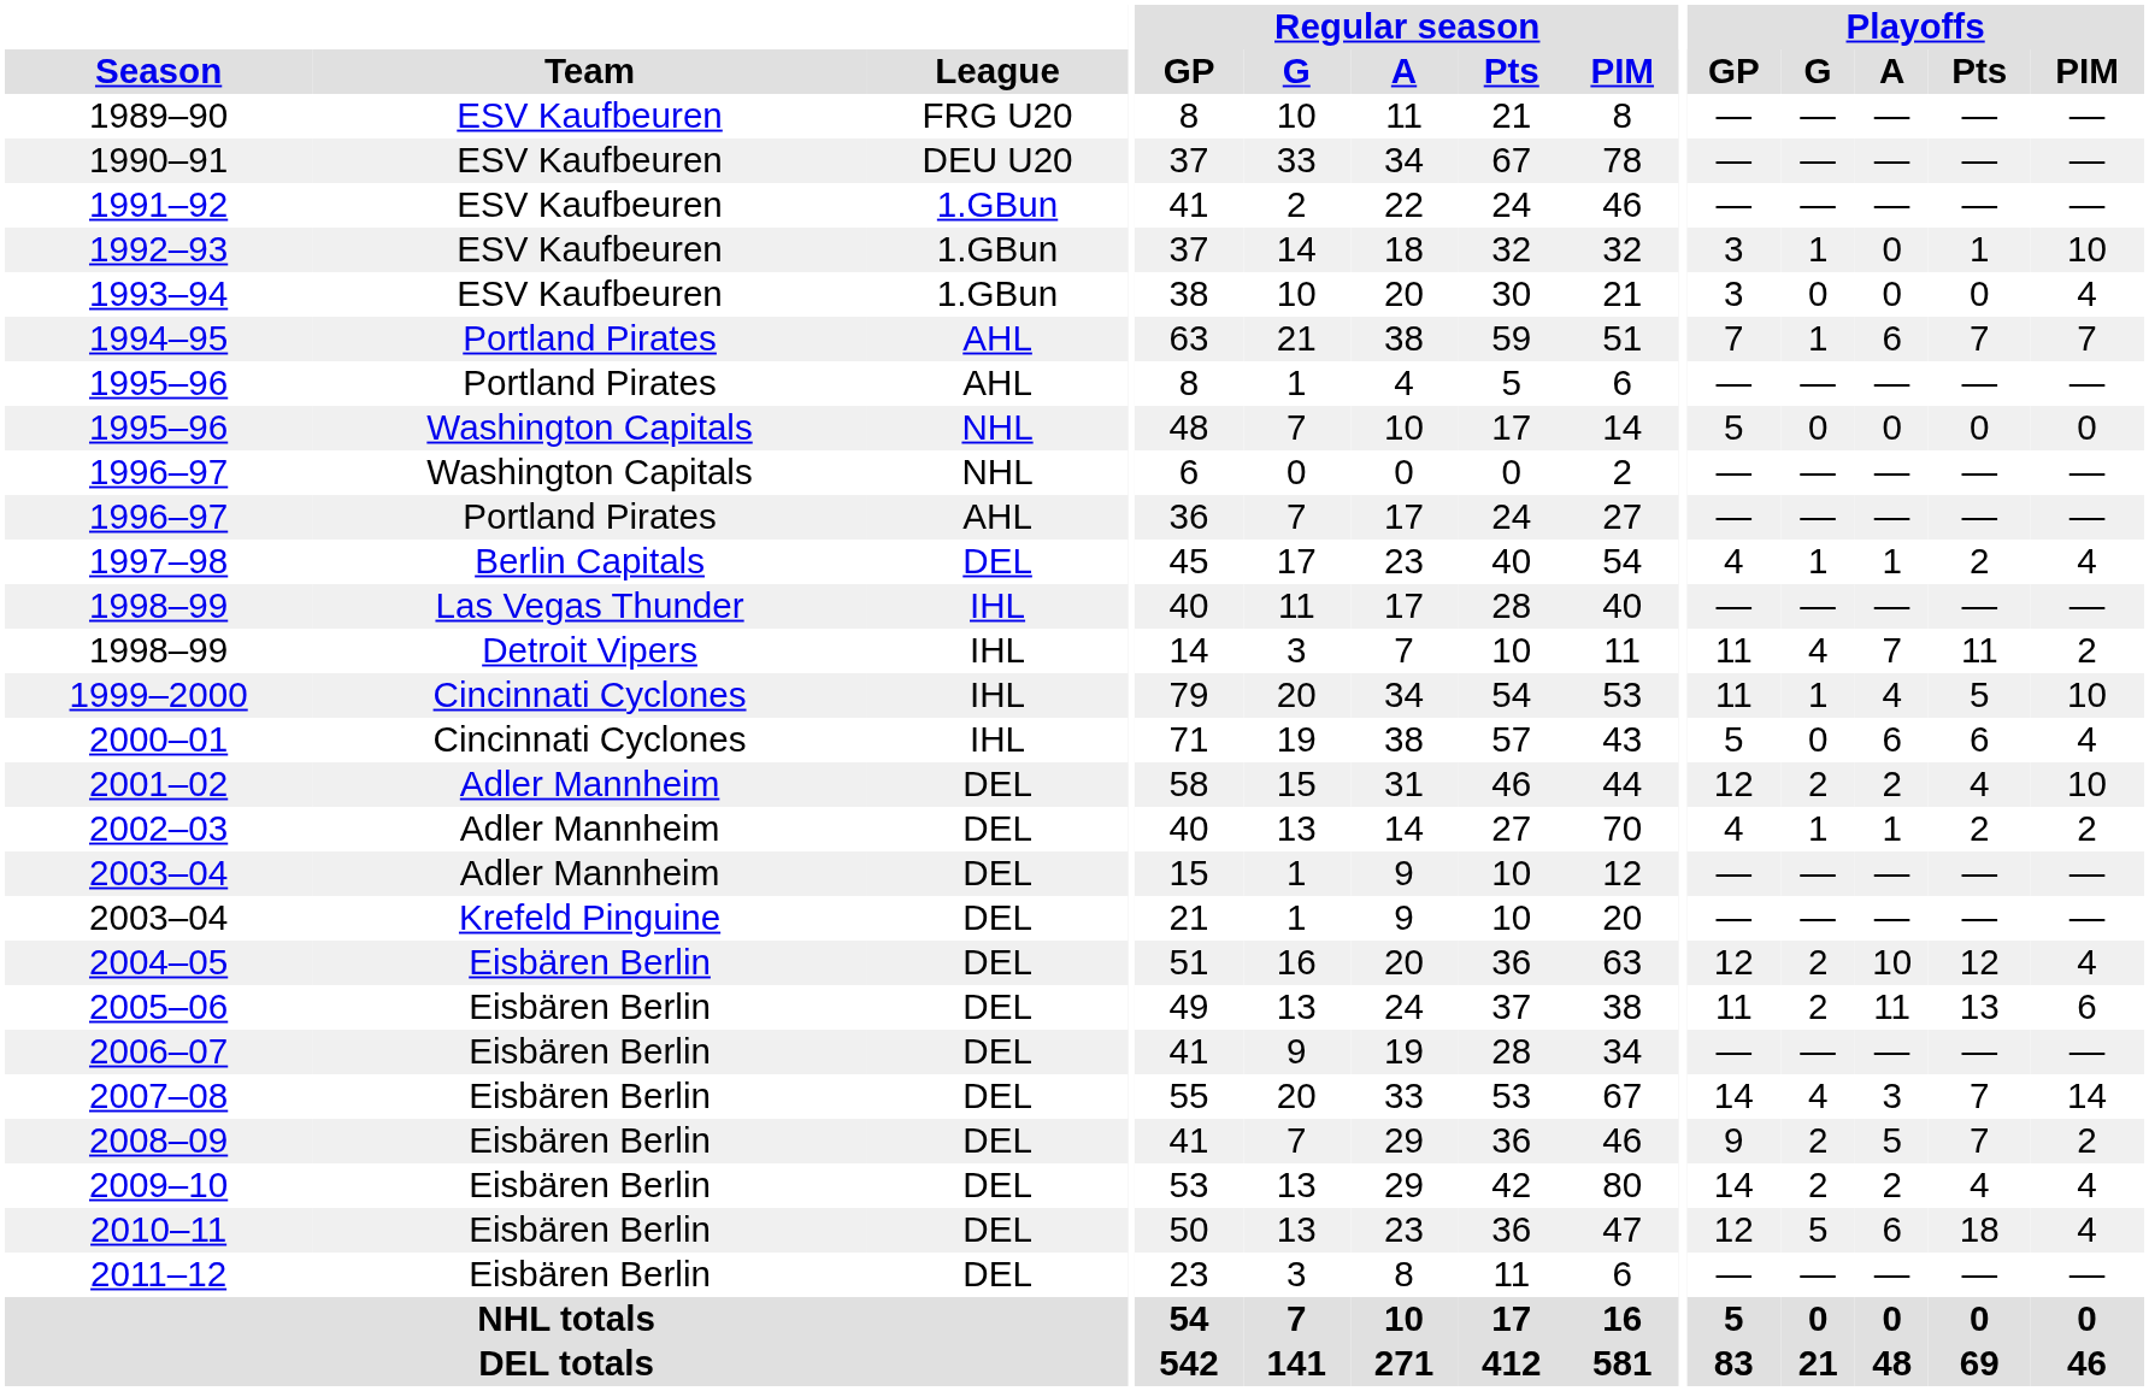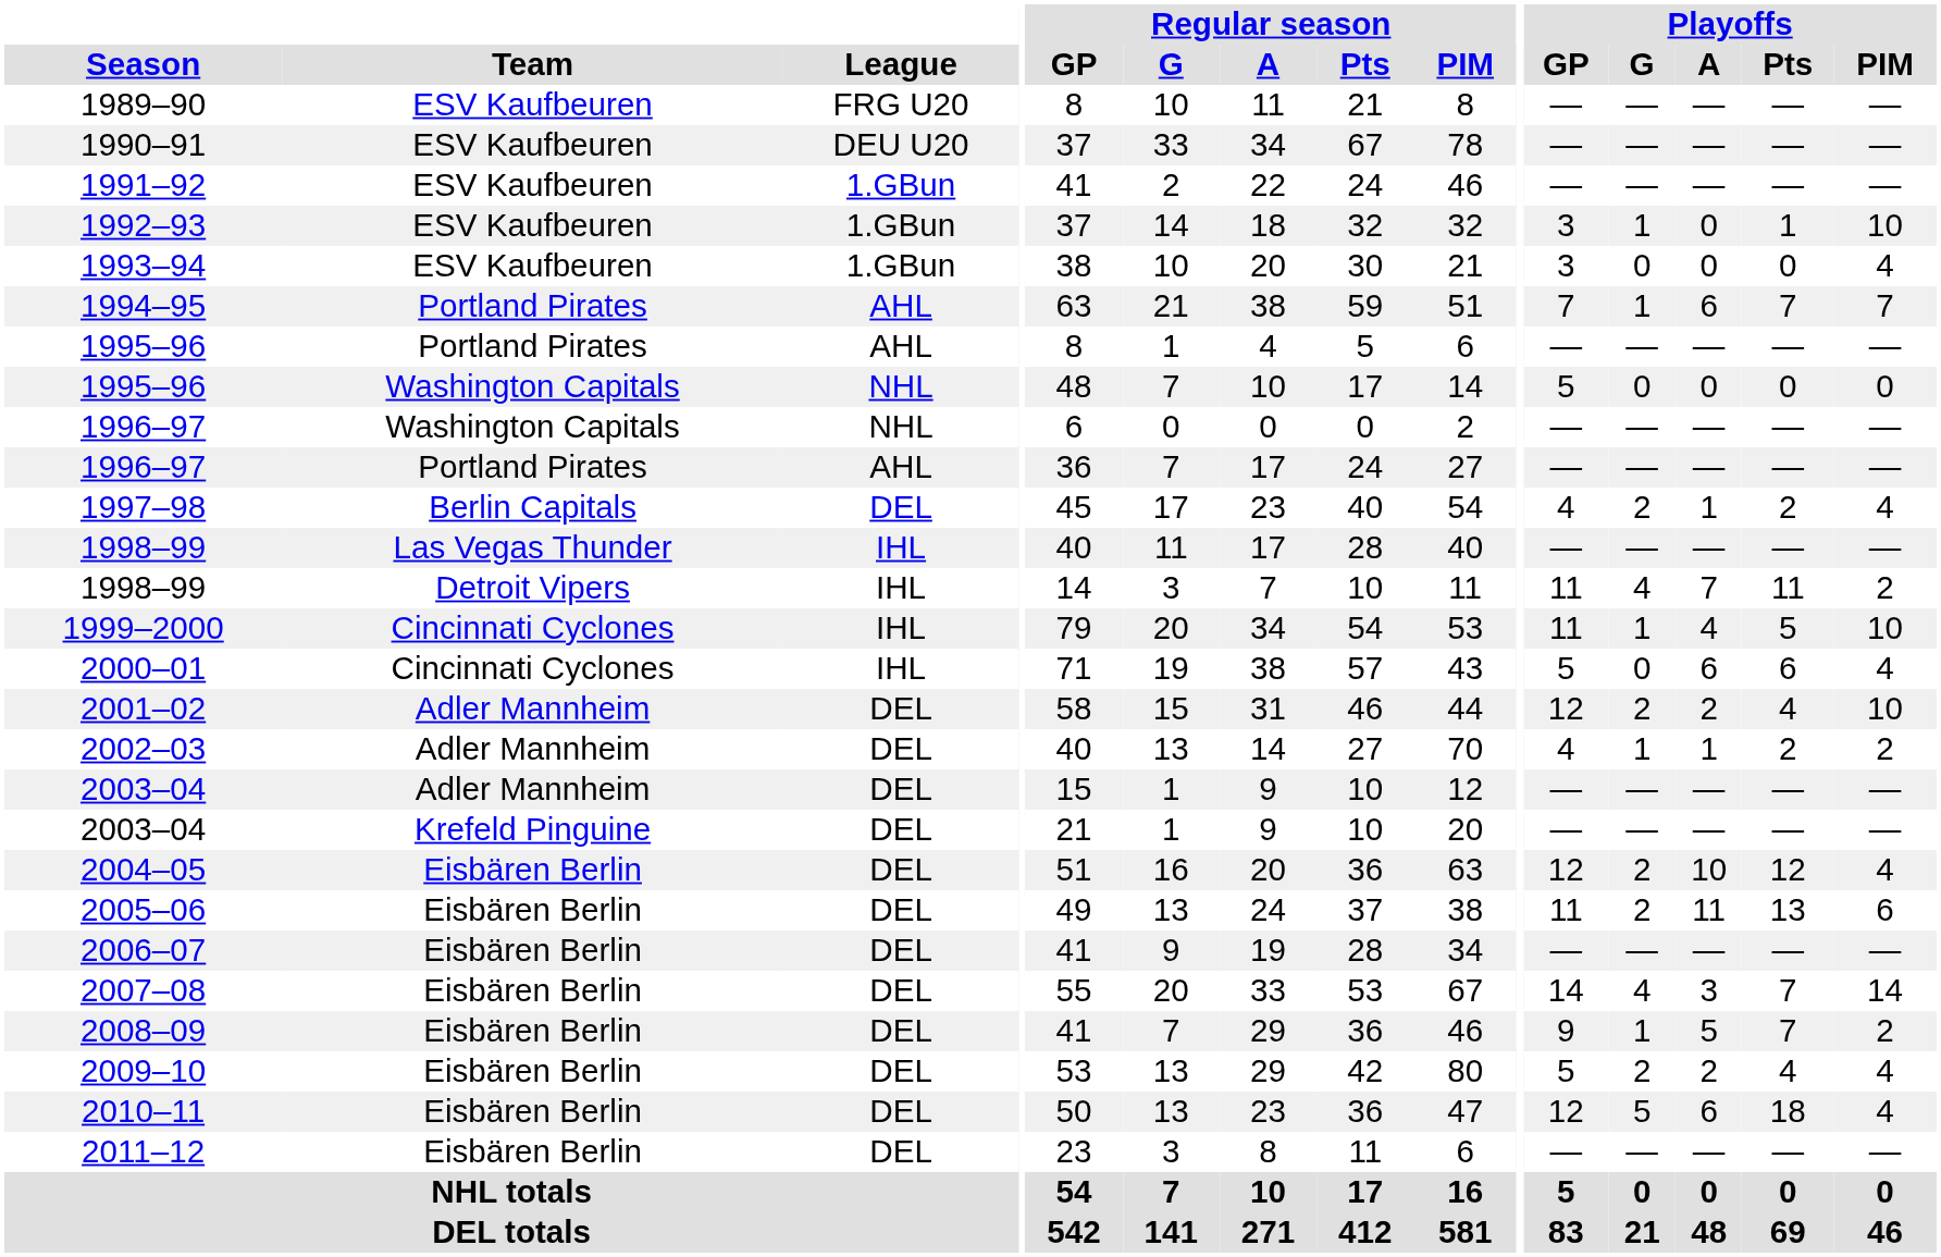 <table border="0" cellpadding="1" cellspacing="0" style="text-align:center; width:60em">
 <tr bgcolor="#e0e0e0">
 <th colspan="3" bgcolor="#ffffff"></th>
 <th rowspan="99" bgcolor="#ffffff"></th>
 <th colspan="5"><a href='#'>Regular season</a></th>
 <th rowspan="99" bgcolor="#ffffff"></th>
 <th colspan="5"><a href='#'>Playoffs</a></th>
 </tr>
 <tr bgcolor="#e0e0e0">
 <th><a href='#'>Season</a></th>
 <th>Team</th>
 <th>League</th>
 <th>GP</th>
 <th><a href='#'>G</a></th>
 <th><a href='#'>A</a></th>
 <th><a href='#'>Pts</a></th>
 <th><a href='#'>PIM</a></th>
 <th>GP</th>
 <th>G</th>
 <th>A</th>
 <th>Pts</th>
 <th>PIM</th>
 </tr>
 <tr>
 <td>1989–90</td>
 <td><a href='#'>ESV Kaufbeuren</a></td>
 <td>FRG U20</td>
 <td>8</td>
 <td>10</td>
 <td>11</td>
 <td>21</td>
 <td>8</td>
 <td>—</td>
 <td>—</td>
 <td>—</td>
 <td>—</td>
 <td>—</td>
 </tr>
 <tr bgcolor="#f0f0f0">
 <td>1990–91</td>
 <td>ESV Kaufbeuren</td>
 <td>DEU U20</td>
 <td>37</td>
 <td>33</td>
 <td>34</td>
 <td>67</td>
 <td>78</td>
 <td>—</td>
 <td>—</td>
 <td>—</td>
 <td>—</td>
 <td>—</td>
 </tr>
 <tr>
 <td><a href='#'>1991–92</a></td>
 <td>ESV Kaufbeuren</td>
 <td><a href='#'>1.GBun</a></td>
 <td>41</td>
 <td>2</td>
 <td>22</td>
 <td>24</td>
 <td>46</td>
 <td>—</td>
 <td>—</td>
 <td>—</td>
 <td>—</td>
 <td>—</td>
 </tr>
 <tr bgcolor="#f0f0f0">
 <td><a href='#'>1992–93</a></td>
 <td>ESV Kaufbeuren</td>
 <td>1.GBun</td>
 <td>37</td>
 <td>14</td>
 <td>18</td>
 <td>32</td>
 <td>32</td>
 <td>3</td>
 <td>1</td>
 <td>0</td>
 <td>1</td>
 <td>10</td>
 </tr>
 <tr>
 <td><a href='#'>1993–94</a></td>
 <td>ESV Kaufbeuren</td>
 <td>1.GBun</td>
 <td>38</td>
 <td>10</td>
 <td>20</td>
 <td>30</td>
 <td>21</td>
 <td>3</td>
 <td>0</td>
 <td>0</td>
 <td>0</td>
 <td>4</td>
 </tr>
 <tr bgcolor="#f0f0f0">
 <td><a href='#'>1994–95</a></td>
 <td><a href='#'>Portland Pirates</a></td>
 <td><a href='#'>AHL</a></td>
 <td>63</td>
 <td>21</td>
 <td>38</td>
 <td>59</td>
 <td>51</td>
 <td>7</td>
 <td>1</td>
 <td>6</td>
 <td>7</td>
 <td>7</td>
 </tr>
 <tr>
 <td><a href='#'>1995–96</a></td>
 <td>Portland Pirates</td>
 <td>AHL</td>
 <td>8</td>
 <td>1</td>
 <td>4</td>
 <td>5</td>
 <td>6</td>
 <td>—</td>
 <td>—</td>
 <td>—</td>
 <td>—</td>
 <td>—</td>
 </tr>
 <tr bgcolor="#f0f0f0">
 <td><a href='#'>1995–96</a></td>
 <td><a href='#'>Washington Capitals</a></td>
 <td><a href='#'>NHL</a></td>
 <td>48</td>
 <td>7</td>
 <td>10</td>
 <td>17</td>
 <td>14</td>
 <td>5</td>
 <td>0</td>
 <td>0</td>
 <td>0</td>
 <td>0</td>
 </tr>
 <tr>
 <td><a href='#'>1996–97</a></td>
 <td>Washington Capitals</td>
 <td>NHL</td>
 <td>6</td>
 <td>0</td>
 <td>0</td>
 <td>0</td>
 <td>2</td>
 <td>—</td>
 <td>—</td>
 <td>—</td>
 <td>—</td>
 <td>—</td>
 </tr>
 <tr bgcolor="#f0f0f0">
 <td><a href='#'>1996–97</a></td>
 <td>Portland Pirates</td>
 <td>AHL</td>
 <td>36</td>
 <td>7</td>
 <td>17</td>
 <td>24</td>
 <td>27</td>
 <td>—</td>
 <td>—</td>
 <td>—</td>
 <td>—</td>
 <td>—</td>
 </tr>
 <tr>
 <td><a href='#'>1997–98</a></td>
 <td><a href='#'>Berlin Capitals</a></td>
 <td><a href='#'>DEL</a></td>
 <td>45</td>
 <td>17</td>
 <td>23</td>
 <td>40</td>
 <td>54</td>
 <td>4</td>
-<td>1</td>
+<td>2</td>
 <td>1</td>
 <td>2</td>
 <td>4</td>
 </tr>
 <tr bgcolor="#f0f0f0">
 <td><a href='#'>1998–99</a></td>
 <td><a href='#'>Las Vegas Thunder</a></td>
 <td><a href='#'>IHL</a></td>
 <td>40</td>
 <td>11</td>
 <td>17</td>
 <td>28</td>
 <td>40</td>
 <td>—</td>
 <td>—</td>
 <td>—</td>
 <td>—</td>
 <td>—</td>
 </tr>
 <tr>
 <td>1998–99</td>
 <td><a href='#'>Detroit Vipers</a></td>
 <td>IHL</td>
 <td>14</td>
 <td>3</td>
 <td>7</td>
 <td>10</td>
 <td>11</td>
 <td>11</td>
 <td>4</td>
 <td>7</td>
 <td>11</td>
 <td>2</td>
 </tr>
 <tr bgcolor="#f0f0f0">
 <td><a href='#'>1999–2000</a></td>
 <td><a href='#'>Cincinnati Cyclones</a></td>
 <td>IHL</td>
 <td>79</td>
 <td>20</td>
 <td>34</td>
 <td>54</td>
 <td>53</td>
 <td>11</td>
 <td>1</td>
 <td>4</td>
 <td>5</td>
 <td>10</td>
 </tr>
 <tr>
 <td><a href='#'>2000–01</a></td>
 <td>Cincinnati Cyclones</td>
 <td>IHL</td>
 <td>71</td>
 <td>19</td>
 <td>38</td>
 <td>57</td>
 <td>43</td>
 <td>5</td>
 <td>0</td>
 <td>6</td>
 <td>6</td>
 <td>4</td>
 </tr>
 <tr bgcolor="#f0f0f0">
 <td><a href='#'>2001–02</a></td>
 <td><a href='#'>Adler Mannheim</a></td>
 <td>DEL</td>
 <td>58</td>
 <td>15</td>
 <td>31</td>
 <td>46</td>
 <td>44</td>
 <td>12</td>
 <td>2</td>
 <td>2</td>
 <td>4</td>
 <td>10</td>
 </tr>
 <tr>
 <td><a href='#'>2002–03</a></td>
 <td>Adler Mannheim</td>
 <td>DEL</td>
 <td>40</td>
 <td>13</td>
 <td>14</td>
 <td>27</td>
 <td>70</td>
 <td>4</td>
 <td>1</td>
 <td>1</td>
 <td>2</td>
 <td>2</td>
 </tr>
 <tr bgcolor="#f0f0f0">
 <td><a href='#'>2003–04</a></td>
 <td>Adler Mannheim</td>
 <td>DEL</td>
 <td>15</td>
 <td>1</td>
 <td>9</td>
 <td>10</td>
 <td>12</td>
 <td>—</td>
 <td>—</td>
 <td>—</td>
 <td>—</td>
 <td>—</td>
 </tr>
 <tr>
 <td>2003–04</td>
 <td><a href='#'>Krefeld Pinguine</a></td>
 <td>DEL</td>
 <td>21</td>
 <td>1</td>
 <td>9</td>
 <td>10</td>
 <td>20</td>
 <td>—</td>
 <td>—</td>
 <td>—</td>
 <td>—</td>
 <td>—</td>
 </tr>
 <tr bgcolor="#f0f0f0">
 <td><a href='#'>2004–05</a></td>
 <td><a href='#'>Eisbären Berlin</a></td>
 <td>DEL</td>
 <td>51</td>
 <td>16</td>
 <td>20</td>
 <td>36</td>
 <td>63</td>
 <td>12</td>
 <td>2</td>
 <td>10</td>
 <td>12</td>
 <td>4</td>
 </tr>
 <tr>
 <td><a href='#'>2005–06</a></td>
 <td>Eisbären Berlin</td>
 <td>DEL</td>
 <td>49</td>
 <td>13</td>
 <td>24</td>
 <td>37</td>
 <td>38</td>
 <td>11</td>
 <td>2</td>
 <td>11</td>
 <td>13</td>
 <td>6</td>
 </tr>
 <tr bgcolor="#f0f0f0">
 <td><a href='#'>2006–07</a></td>
 <td>Eisbären Berlin</td>
 <td>DEL</td>
 <td>41</td>
 <td>9</td>
 <td>19</td>
 <td>28</td>
 <td>34</td>
 <td>—</td>
 <td>—</td>
 <td>—</td>
 <td>—</td>
 <td>—</td>
 </tr>
 <tr>
 <td><a href='#'>2007–08</a></td>
 <td>Eisbären Berlin</td>
 <td>DEL</td>
 <td>55</td>
 <td>20</td>
 <td>33</td>
 <td>53</td>
 <td>67</td>
 <td>14</td>
 <td>4</td>
 <td>3</td>
 <td>7</td>
 <td>14</td>
 </tr>
 <tr bgcolor="#f0f0f0">
 <td><a href='#'>2008–09</a></td>
 <td>Eisbären Berlin</td>
 <td>DEL</td>
 <td>41</td>
 <td>7</td>
 <td>29</td>
 <td>36</td>
 <td>46</td>
 <td>9</td>
-<td>2</td>
+<td>1</td>
 <td>5</td>
 <td>7</td>
 <td>2</td>
 </tr>
 <tr>
 <td><a href='#'>2009–10</a></td>
 <td>Eisbären Berlin</td>
 <td>DEL</td>
 <td>53</td>
 <td>13</td>
 <td>29</td>
 <td>42</td>
 <td>80</td>
-<td>14</td>
+<td>5</td>
 <td>2</td>
 <td>2</td>
 <td>4</td>
 <td>4</td>
 </tr>
 <tr bgcolor="#f0f0f0">
 <td><a href='#'>2010–11</a></td>
 <td>Eisbären Berlin</td>
 <td>DEL</td>
 <td>50</td>
 <td>13</td>
 <td>23</td>
 <td>36</td>
 <td>47</td>
 <td>12</td>
 <td>5</td>
 <td>6</td>
 <td>18</td>
 <td>4</td>
 </tr>
 <tr>
 <td><a href='#'>2011–12</a></td>
 <td>Eisbären Berlin</td>
 <td>DEL</td>
 <td>23</td>
 <td>3</td>
 <td>8</td>
 <td>11</td>
 <td>6</td>
 <td>—</td>
 <td>—</td>
 <td>—</td>
 <td>—</td>
 <td>—</td>
 </tr>
 <tr bgcolor="#e0e0e0">
 <th colspan="3">NHL totals</th>
 <th>54</th>
 <th>7</th>
 <th>10</th>
 <th>17</th>
 <th>16</th>
 <th>5</th>
 <th>0</th>
 <th>0</th>
 <th>0</th>
 <th>0</th>
 </tr>
 <tr bgcolor="#e0e0e0">
 <th colspan="3">DEL totals</th>
 <th>542</th>
 <th>141</th>
 <th>271</th>
 <th>412</th>
 <th>581</th>
 <th>83</th>
 <th>21</th>
 <th>48</th>
 <th>69</th>
 <th>46</th>
 </tr>
 </table>
